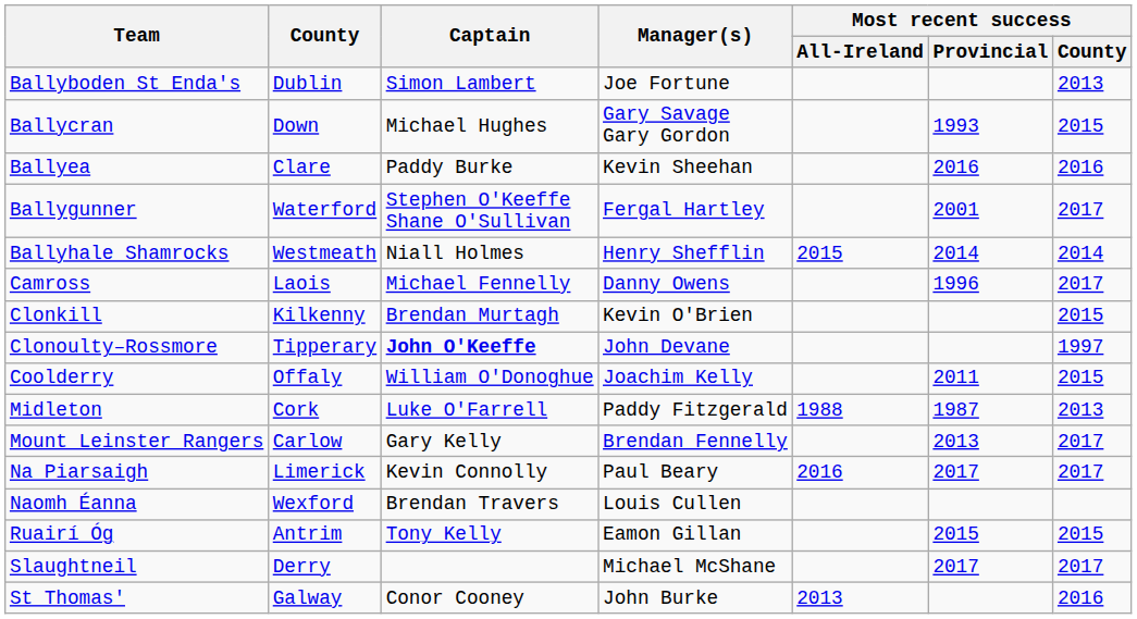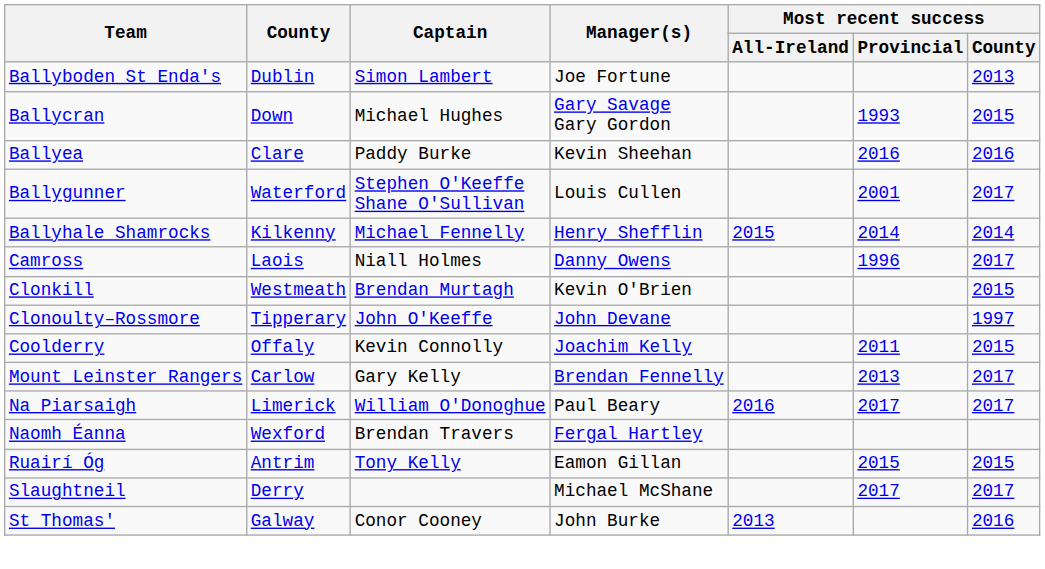 <table class="wikitable sortable">
 <tr>
 <th rowspan="2">Team</th>
 <th rowspan="2">County</th>
 <th rowspan="2">Captain</th>
 <th rowspan="2">Manager(s)</th>
 <th colspan="3">Most recent success</th>
 </tr>
 <tr>
 <th>All-Ireland</th>
 <th>Provincial</th>
 <th>County</th>
 </tr>
 <tr>
 <td> <a href='#'>Ballyboden St Enda's</a></td>
 <td> <a href='#'>Dublin</a></td>
 <td><a href='#'>Simon Lambert</a></td>
 <td>Joe Fortune</td>
 <td></td>
 <td></td>
 <td><a href='#'>2013</a></td>
 </tr>
 <tr>
 <td> <a href='#'>Ballycran</a></td>
 <td> <a href='#'>Down</a></td>
 <td>Michael Hughes</td>
 <td><a href='#'>Gary Savage</a><br>Gary Gordon</td>
 <td></td>
 <td><a href='#'>1993</a></td>
 <td><a href='#'>2015</a></td>
 </tr>
 <tr>
 <td> <a href='#'>Ballyea</a></td>
 <td> <a href='#'>Clare</a></td>
 <td>Paddy Burke</td>
 <td>Kevin Sheehan</td>
 <td></td>
 <td><a href='#'>2016</a></td>
 <td><a href='#'>2016</a></td>
 </tr>
 <tr>
 <td> <a href='#'>Ballygunner</a></td>
 <td> <a href='#'>Waterford</a></td>
 <td><a href='#'>Stephen O'Keeffe</a><br><a href='#'>Shane O'Sullivan</a></td>
-<td><a href='#'>Fergal Hartley</a></td>
+<td>Louis Cullen</td>
 <td></td>
 <td><a href='#'>2001</a></td>
 <td><a href='#'>2017</a></td>
 </tr>
 <tr>
 <td> <a href='#'>Ballyhale Shamrocks</a></td>
-<td> <a href='#'>Westmeath</a></td>
-<td>Niall Holmes</td>
+<td> <a href='#'>Kilkenny</a></td>
+<td><a href='#'>Michael Fennelly</a></td>
 <td><a href='#'>Henry Shefflin</a></td>
 <td><a href='#'>2015</a></td>
 <td><a href='#'>2014</a></td>
 <td><a href='#'>2014</a></td>
 </tr>
 <tr>
 <td> <a href='#'>Camross</a></td>
 <td> <a href='#'>Laois</a></td>
-<td><a href='#'>Michael Fennelly</a></td>
+<td>Niall Holmes</td>
 <td><a href='#'>Danny Owens</a></td>
 <td></td>
 <td><a href='#'>1996</a></td>
 <td><a href='#'>2017</a></td>
 </tr>
 <tr>
 <td> <a href='#'>Clonkill</a></td>
-<td> <a href='#'>Kilkenny</a></td>
+<td> <a href='#'>Westmeath</a></td>
 <td><a href='#'>Brendan Murtagh</a></td>
 <td>Kevin O'Brien</td>
 <td></td>
 <td></td>
 <td><a href='#'>2015</a></td>
 </tr>
 <tr>
 <td> <a href='#'>Clonoulty–Rossmore</a></td>
 <td> <a href='#'>Tipperary</a></td>
-<td><strong><a href='#'>John O'Keeffe</a></strong></td>
+<td><a href='#'>John O'Keeffe</a></td>
 <td><a href='#'>John Devane</a></td>
 <td></td>
 <td></td>
 <td><a href='#'>1997</a></td>
 </tr>
 <tr>
 <td> <a href='#'>Coolderry</a></td>
 <td> <a href='#'>Offaly</a></td>
-<td><a href='#'>William O'Donoghue</a></td>
+<td>Kevin Connolly</td>
 <td><a href='#'>Joachim Kelly</a></td>
 <td></td>
 <td><a href='#'>2011</a></td>
 <td><a href='#'>2015</a></td>
-</tr>
-<tr>
-<td> <a href='#'>Midleton</a></td>
-<td> <a href='#'>Cork</a></td>
-<td><a href='#'>Luke O'Farrell</a></td>
-<td>Paddy Fitzgerald</td>
-<td><a href='#'>1988</a></td>
-<td><a href='#'>1987</a></td>
-<td><a href='#'>2013</a></td>
 </tr>
 <tr>
 <td> <a href='#'>Mount Leinster Rangers</a></td>
 <td> <a href='#'>Carlow</a></td>
 <td>Gary Kelly</td>
 <td><a href='#'>Brendan Fennelly</a></td>
 <td></td>
 <td><a href='#'>2013</a></td>
 <td><a href='#'>2017</a></td>
 </tr>
 <tr>
 <td> <a href='#'>Na Piarsaigh</a></td>
 <td> <a href='#'>Limerick</a></td>
-<td>Kevin Connolly</td>
+<td><a href='#'>William O'Donoghue</a></td>
 <td>Paul Beary</td>
 <td><a href='#'>2016</a></td>
 <td><a href='#'>2017</a></td>
 <td><a href='#'>2017</a></td>
 </tr>
 <tr>
 <td> <a href='#'>Naomh Éanna</a></td>
 <td> <a href='#'>Wexford</a></td>
 <td>Brendan Travers</td>
-<td>Louis Cullen</td>
+<td><a href='#'>Fergal Hartley</a></td>
 <td></td>
 <td></td>
 <td></td>
 </tr>
 <tr>
 <td> <a href='#'>Ruairí Óg</a></td>
 <td> <a href='#'>Antrim</a></td>
 <td><a href='#'>Tony Kelly</a></td>
 <td>Eamon Gillan</td>
 <td></td>
 <td><a href='#'>2015</a></td>
 <td><a href='#'>2015</a></td>
 </tr>
 <tr>
 <td> <a href='#'>Slaughtneil</a></td>
 <td> <a href='#'>Derry</a></td>
 <td></td>
 <td>Michael McShane</td>
 <td></td>
 <td><a href='#'>2017</a></td>
 <td><a href='#'>2017</a></td>
 </tr>
 <tr>
 <td> <a href='#'>St Thomas'</a></td>
 <td> <a href='#'>Galway</a></td>
 <td>Conor Cooney</td>
 <td>John Burke</td>
 <td><a href='#'>2013</a></td>
 <td></td>
 <td><a href='#'>2016</a></td>
 </tr>
 </table>
